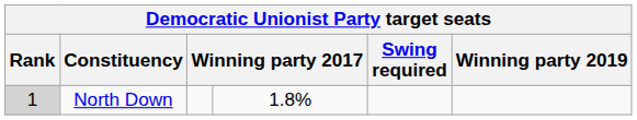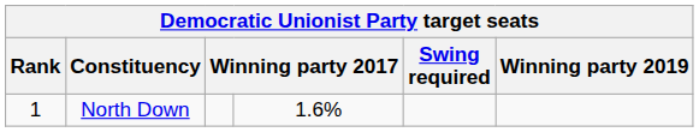 <table class="wikitable plainrowheaders sortable" style="text-align:center">
 <tr>
 <th colspan=7><a href='#'>Democratic Unionist Party</a> target seats</th>
 </tr>
 <tr>
 <th>Rank</th>
 <th>Constituency</th>
 <th colspan=2>Winning party 2017</th>
 <th><a href='#'>Swing</a><br>required</th>
 <th colspan=2>Winning party 2019</th>
 </tr>
 <tr>
-<td style="background: lightgrey;">1</td>
+<td>1</td>
 <td><a href='#'>North Down</a></td>
 <td></td>
-<td>1.8%</td>
+<td>1.6%</td>
 <td></td>
 </tr>
 </table>
